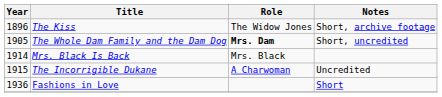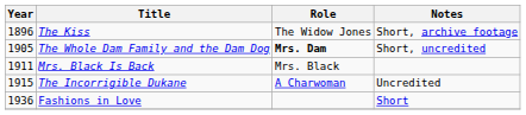 <table class="wikitable sortable">
 <tr>
 <th>Year</th>
 <th>Title</th>
 <th>Role</th>
 <th class="unsortable">Notes</th>
 </tr>
 <tr>
 <td>1896</td>
 <td data-sort-value="Kiss, The"><em><a href='#'>The Kiss</a></em></td>
 <td>The Widow Jones</td>
 <td>Short, <a href='#'>archive footage</a></td>
 </tr>
 <tr>
 <td>1905</td>
 <td data-sort-value="Whole Dam Family, The"><em><a href='#'>The Whole Dam Family and the Dam Dog</a></em></td>
 <td><strong>Mrs. Dam</strong></td>
 <td>Short, <a href='#'>uncredited</a></td>
 </tr>
 <tr>
-<td>1914</td>
+<td>1911</td>
 <td><em><a href='#'>Mrs. Black Is Back</a></em></td>
 <td>Mrs. Black</td>
 <td></td>
 </tr>
 <tr>
 <td>1915</td>
 <td data-sort-value="Incorrigible Dukane, The"><em><a href='#'>The Incorrigible Dukane</a></em></td>
 <td><a href='#'>A Charwoman</a></td>
 <td>Uncredited</td>
 </tr>
 <tr>
 <td>1936</td>
 <td><a href='#'>Fashions in Love</a></td>
 <td></td>
 <td><a href='#'>Short</a></td>
 </tr>
 <tr>
 </tr>
 </table>
